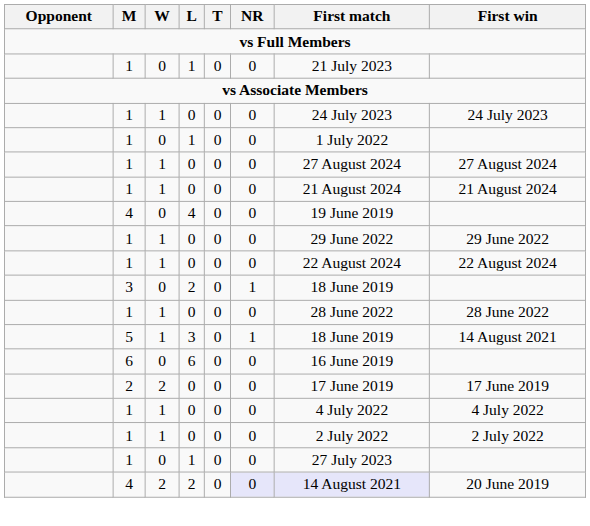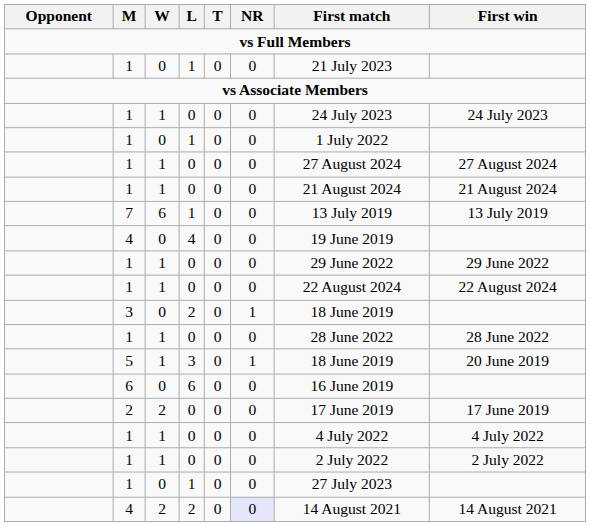 <table class="wikitable" style="text-align: center; width: 600px;">
 <tr>
 <th>Opponent</th>
 <th>M</th>
 <th>W</th>
 <th>L</th>
 <th>T</th>
 <th>NR</th>
 <th>First match</th>
 <th>First win</th>
 </tr>
 <tr>
 <td colspan="8" style="text-align:center;"><strong>vs Full Members</strong></td>
 </tr>
 <tr>
 <td align=left></td>
 <td>1</td>
 <td>0</td>
 <td>1</td>
 <td>0</td>
 <td>0</td>
 <td>21 July 2023</td>
 <td></td>
 </tr>
 <tr>
 <td colspan="8" style="text-align:center;"><strong>vs Associate Members</strong></td>
 </tr>
 <tr>
 <td align=left></td>
 <td>1</td>
 <td>1</td>
 <td>0</td>
 <td>0</td>
 <td>0</td>
 <td>24 July 2023</td>
 <td>24 July 2023</td>
 </tr>
 <tr>
 <td align=left></td>
 <td>1</td>
 <td>0</td>
 <td>1</td>
 <td>0</td>
 <td>0</td>
 <td>1 July 2022</td>
 <td></td>
 </tr>
 <tr>
 <td align=left></td>
 <td>1</td>
 <td>1</td>
 <td>0</td>
 <td>0</td>
 <td>0</td>
 <td>27 August 2024</td>
 <td>27 August 2024</td>
 </tr>
 <tr>
 <td align=left></td>
 <td>1</td>
 <td>1</td>
 <td>0</td>
 <td>0</td>
 <td>0</td>
 <td>21 August 2024</td>
 <td>21 August 2024</td>
 </tr>
 <tr>
 <td align=left></td>
+<td>7</td>
+<td>6</td>
+<td>1</td>
+<td>0</td>
+<td>0</td>
+<td>13 July 2019</td>
+<td>13 July 2019</td>
+</tr>
+<tr>
+<td align=left></td>
 <td>4</td>
 <td>0</td>
 <td>4</td>
 <td>0</td>
 <td>0</td>
 <td>19 June 2019</td>
 <td></td>
 </tr>
 <tr>
 <td align=left></td>
 <td>1</td>
 <td>1</td>
 <td>0</td>
 <td>0</td>
 <td>0</td>
 <td>29 June 2022</td>
 <td>29 June 2022</td>
 </tr>
 <tr>
 <td align=left></td>
 <td>1</td>
 <td>1</td>
 <td>0</td>
 <td>0</td>
 <td>0</td>
 <td>22 August 2024</td>
 <td>22 August 2024</td>
 </tr>
 <tr>
 <td align=left></td>
 <td>3</td>
 <td>0</td>
 <td>2</td>
 <td>0</td>
 <td>1</td>
 <td>18 June 2019</td>
 <td></td>
 </tr>
 <tr>
 <td align=left></td>
 <td>1</td>
 <td>1</td>
 <td>0</td>
 <td>0</td>
 <td>0</td>
 <td>28 June 2022</td>
 <td>28 June 2022</td>
 </tr>
 <tr>
 <td align=left></td>
 <td>5</td>
 <td>1</td>
 <td>3</td>
 <td>0</td>
 <td>1</td>
 <td>18 June 2019</td>
-<td>14 August 2021</td>
+<td>20 June 2019</td>
 </tr>
 <tr>
 <td align=left></td>
 <td>6</td>
 <td>0</td>
 <td>6</td>
 <td>0</td>
 <td>0</td>
 <td>16 June 2019</td>
 <td></td>
 </tr>
 <tr>
 <td align=left></td>
 <td>2</td>
 <td>2</td>
 <td>0</td>
 <td>0</td>
 <td>0</td>
 <td>17 June 2019</td>
 <td>17 June 2019</td>
 </tr>
 <tr>
 <td align=left></td>
 <td>1</td>
 <td>1</td>
 <td>0</td>
 <td>0</td>
 <td>0</td>
 <td>4 July 2022</td>
 <td>4 July 2022</td>
 </tr>
 <tr>
 <td align=left></td>
 <td>1</td>
 <td>1</td>
 <td>0</td>
 <td>0</td>
 <td>0</td>
 <td>2 July 2022</td>
 <td>2 July 2022</td>
 </tr>
 <tr>
 <td align=left></td>
 <td>1</td>
 <td>0</td>
 <td>1</td>
 <td>0</td>
 <td>0</td>
 <td>27 July 2023</td>
 <td></td>
 </tr>
 <tr>
 <td align=left></td>
 <td>4</td>
 <td>2</td>
 <td>2</td>
 <td>0</td>
 <td style="background: lavender;">0</td>
-<td style="background: lavender;">14 August 2021</td>
-<td>20 June 2019</td>
+<td>14 August 2021</td>
+<td>14 August 2021</td>
 </tr>
 </table>
